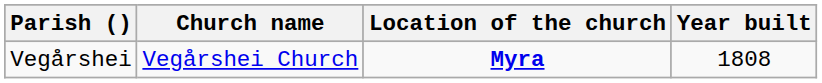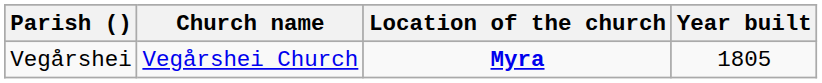 <table class="wikitable" style="text-align:center">
 <tr>
 <th>Parish ()</th>
 <th>Church name</th>
 <th>Location of the church</th>
 <th>Year built</th>
 </tr>
 <tr>
 <td>Vegårshei</td>
 <td><a href='#'>Vegårshei Church</a></td>
 <td><strong><a href='#'>Myra</a></strong></td>
-<td>1808</td>
+<td>1805</td>
 </tr>
 </table>
